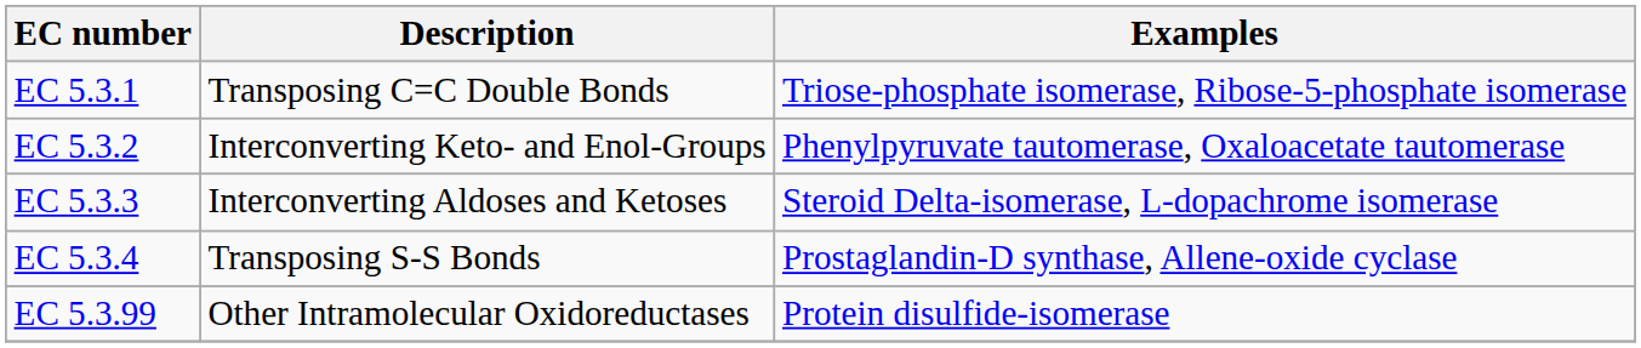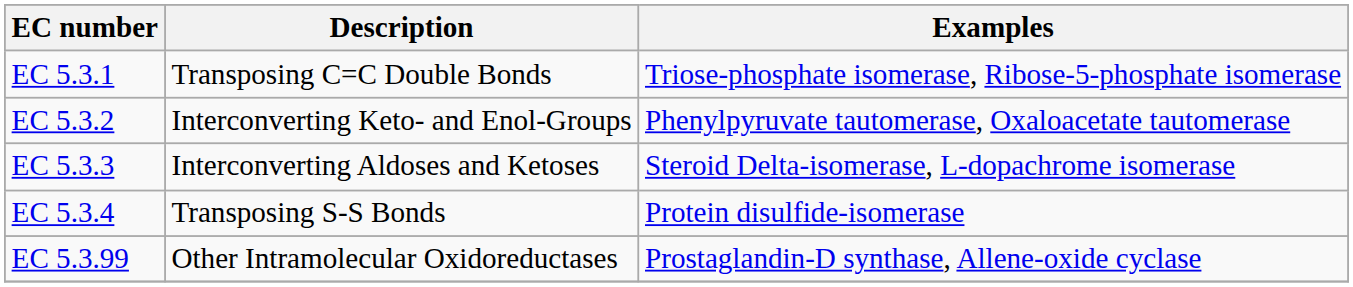 <table class="wikitable">
 <tr>
 <th>EC number</th>
 <th>Description</th>
 <th>Examples</th>
 </tr>
 <tr>
 <td align=><a href='#'>EC 5.3.1</a></td>
 <td>Transposing C=C Double Bonds</td>
 <td><a href='#'>Triose-phosphate isomerase</a>, <a href='#'>Ribose-5-phosphate isomerase</a></td>
 </tr>
 <tr>
 <td align=><a href='#'>EC 5.3.2</a></td>
 <td>Interconverting Keto- and Enol-Groups</td>
 <td><a href='#'>Phenylpyruvate tautomerase</a>, <a href='#'>Oxaloacetate tautomerase</a></td>
 </tr>
 <tr>
 <td align=><a href='#'>EC 5.3.3</a></td>
 <td>Interconverting Aldoses and Ketoses</td>
 <td><a href='#'>Steroid Delta-isomerase</a>, <a href='#'>L-dopachrome isomerase</a></td>
 </tr>
 <tr>
 <td align=><a href='#'>EC 5.3.4</a></td>
 <td>Transposing S-S Bonds</td>
-<td><a href='#'>Prostaglandin-D synthase</a>, <a href='#'>Allene-oxide cyclase</a></td>
+<td><a href='#'>Protein disulfide-isomerase</a></td>
 </tr>
 <tr>
 <td align=><a href='#'>EC 5.3.99</a></td>
 <td>Other Intramolecular Oxidoreductases</td>
-<td><a href='#'>Protein disulfide-isomerase</a></td>
+<td><a href='#'>Prostaglandin-D synthase</a>, <a href='#'>Allene-oxide cyclase</a></td>
 </tr>
 <tr>
 </tr>
 </table>
